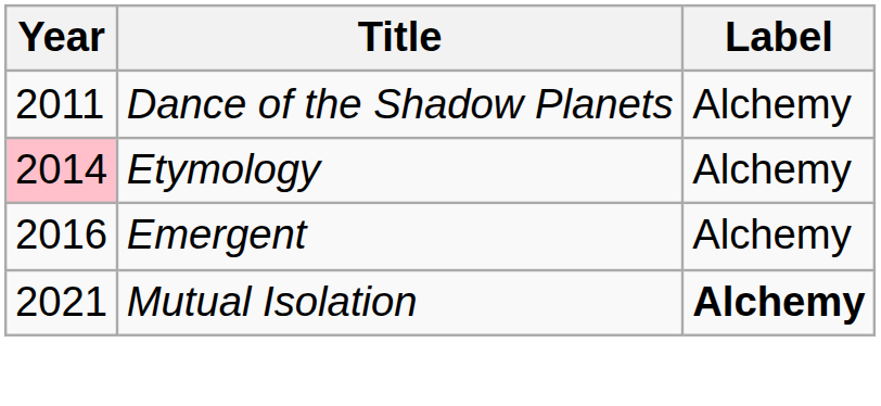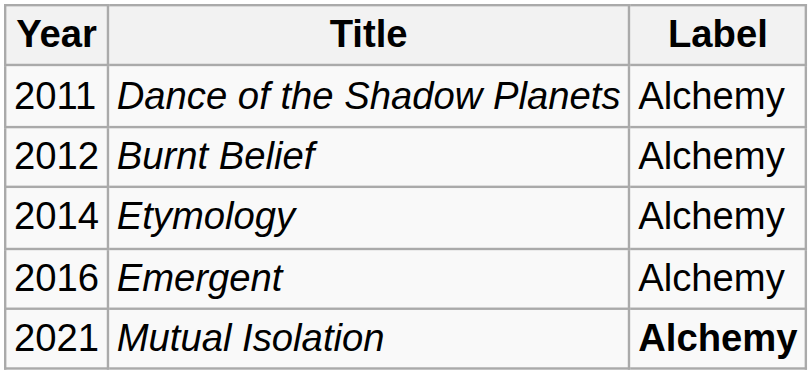 <table class="wikitable">
 <tr>
 <th>Year</th>
 <th>Title</th>
 <th>Label</th>
 </tr>
 <tr>
 <td>2011</td>
 <td><em>Dance of the Shadow Planets</em></td>
 <td>Alchemy</td>
 </tr>
 <tr>
-<td style="background: pink;">2014</td>
+<td>2012</td>
+<td><em>Burnt Belief</em></td>
+<td>Alchemy</td>
+</tr>
+<tr>
+<td>2014</td>
 <td><em>Etymology</em></td>
 <td>Alchemy</td>
 </tr>
 <tr>
 <td>2016</td>
 <td><em>Emergent</em></td>
 <td>Alchemy</td>
 </tr>
 <tr>
 <td>2021</td>
 <td><em>Mutual Isolation</em></td>
 <td><strong>Alchemy</strong></td>
 </tr>
 </table>
